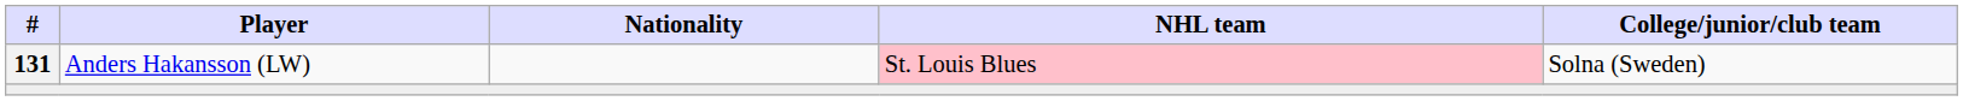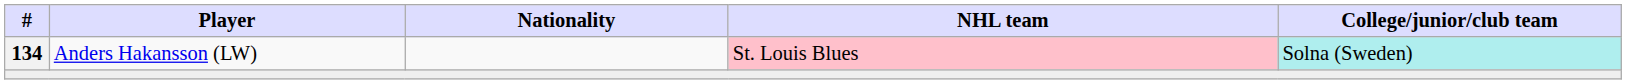 <table class="wikitable" style="width: 100%">
 <tr>
 <th style="background:#ddf; width:2.75%;">#</th>
 <th style="background:#ddf; width:22.0%;">Player</th>
 <th style="background:#ddf; width:20.0%;">Nationality</th>
 <th style="background:#ddf; width:34.0%;">NHL team</th>
 <th style="background:#ddf; width:100.0%;">College/junior/club team</th>
 </tr>
 <tr>
-<th>131</th>
+<th>134</th>
 <td><a href='#'>Anders Hakansson</a> (LW)</td>
 <td></td>
 <td style="background: pink;">St. Louis Blues</td>
-<td>Solna (Sweden)</td>
+<td style="background: paleturquoise;">Solna (Sweden)</td>
 </tr>
 <tr>
 <td align=center colspan="6" bgcolor="#efefef"></td>
 </tr>
 </table>
